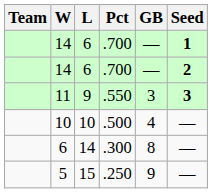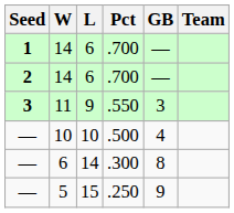 <table class=wikitable>
 <tr>
-<th>Team</th>
+<th>Seed</th>
 <th>W</th>
 <th>L</th>
 <th>Pct</th>
 <th>GB</th>
-<th>Seed</th>
+<th>Team</th>
 </tr>
 <tr bgcolor=ccffcc align=center>
-<td></td>
+<td><strong>1</strong></td>
 <td>14</td>
 <td>6</td>
 <td>.700</td>
 <td>—</td>
-<td><strong>1</strong></td>
+<td></td>
 </tr>
 <tr bgcolor=ccffcc align=center>
-<td></td>
+<td><strong>2</strong></td>
 <td>14</td>
 <td>6</td>
 <td>.700</td>
 <td>—</td>
-<td><strong>2</strong></td>
+<td></td>
 </tr>
 <tr bgcolor=ccffcc align=center>
-<td></td>
+<td><strong>3</strong></td>
 <td>11</td>
 <td>9</td>
 <td>.550</td>
 <td>3</td>
-<td><strong>3</strong></td>
+<td></td>
 </tr>
 <tr align=center>
-<td></td>
+<td>—</td>
 <td>10</td>
 <td>10</td>
 <td>.500</td>
 <td>4</td>
-<td>—</td>
+<td></td>
 </tr>
 <tr align=center>
-<td></td>
+<td>—</td>
 <td>6</td>
 <td>14</td>
 <td>.300</td>
 <td>8</td>
-<td>—</td>
+<td></td>
 </tr>
 <tr align=center>
-<td></td>
+<td>—</td>
 <td>5</td>
 <td>15</td>
 <td>.250</td>
 <td>9</td>
-<td>—</td>
+<td></td>
 </tr>
 </table>
